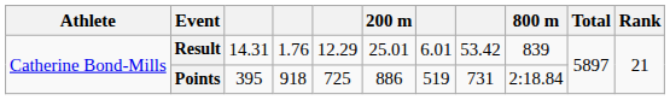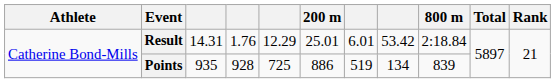 <table class=wikitable style="font-size:90%; text-align:center">
 <tr>
 <th>Athlete</th>
 <th>Event</th>
 <th></th>
 <th></th>
 <th></th>
 <th>200 m</th>
 <th></th>
 <th></th>
 <th>800 m</th>
 <th>Total</th>
 <th>Rank</th>
 </tr>
 <tr align=center>
 <td align=left rowspan=2><a href='#'>Catherine Bond-Mills</a></td>
 <th style="font-size:95%">Result</th>
 <td>14.31</td>
 <td>1.76</td>
 <td>12.29</td>
 <td>25.01</td>
 <td>6.01</td>
 <td>53.42</td>
-<td>839</td>
+<td>2:18.84</td>
 <td rowspan=2>5897</td>
 <td rowspan=2>21</td>
 </tr>
 <tr align=center>
 <th style="font-size:95%">Points</th>
-<td>395</td>
-<td>918</td>
+<td>935</td>
+<td>928</td>
 <td>725</td>
 <td>886</td>
 <td>519</td>
-<td>731</td>
-<td>2:18.84</td>
+<td>134</td>
+<td>839</td>
 </tr>
 </table>
